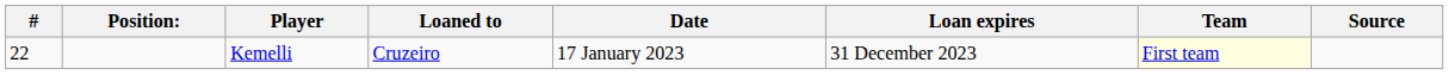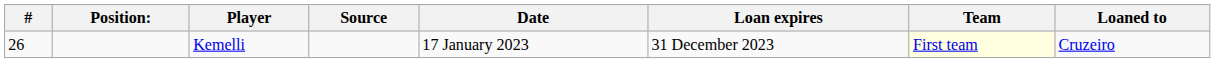 <table class="wikitable sortable" style="width:90%; text-align:center; font-size:95%; text-align:left;">
 <tr>
 <th><strong>#</strong></th>
 <th><strong>Position:</strong></th>
 <th><strong>Player</strong></th>
-<th><strong>Loaned to</strong></th>
+<th><strong>Source</strong></th>
 <th><strong>Date </strong></th>
 <th><strong>Loan expires </strong></th>
 <th><strong>Team</strong></th>
-<th><strong>Source</strong></th>
+<th><strong>Loaned to</strong></th>
 </tr>
 <tr>
-<td>22</td>
+<td>26</td>
 <td></td>
 <td> <a href='#'>Kemelli</a></td>
-<td> <a href='#'>Cruzeiro</a></td>
+<td></td>
 <td>17 January 2023</td>
 <td>31 December 2023 </td>
 <td style="background: lightyellow;"><a href='#'>First team</a></td>
-<td></td>
+<td> <a href='#'>Cruzeiro</a></td>
 </tr>
 </table>
